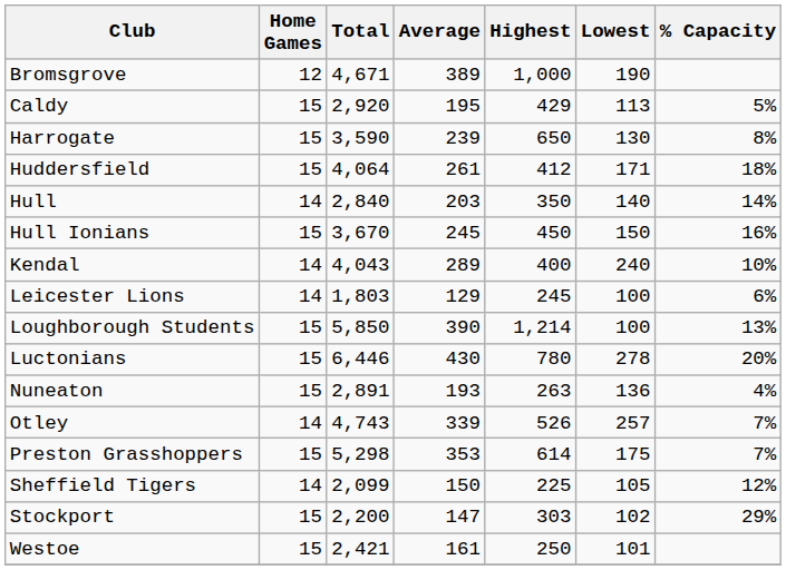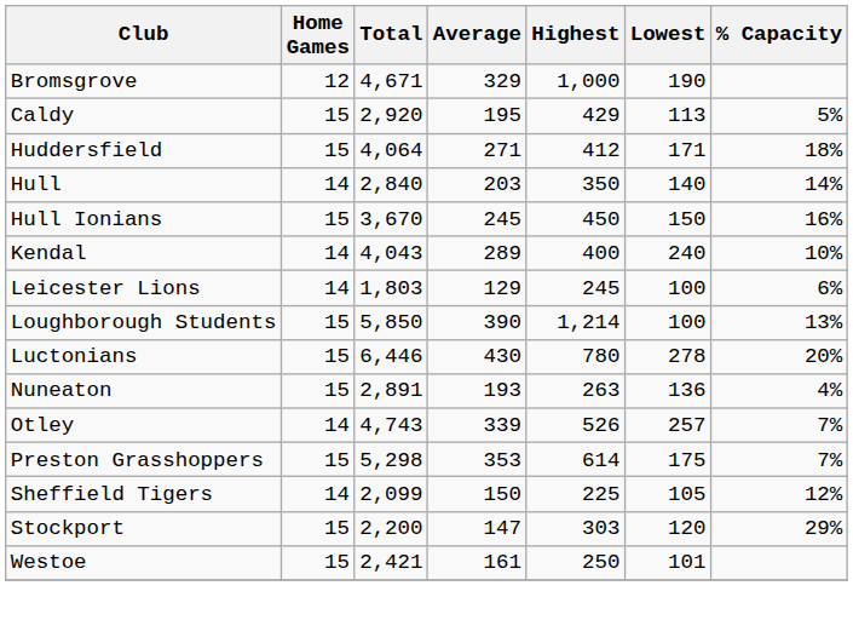 <table class="wikitable sortable" style="text-align:right">
 <tr>
 <th>Club</th>
 <th>Home<br>Games</th>
 <th>Total</th>
 <th>Average</th>
 <th>Highest</th>
 <th>Lowest</th>
 <th>% Capacity</th>
 </tr>
 <tr>
 <td style="text-align:left">Bromsgrove</td>
 <td>12</td>
 <td>4,671</td>
-<td>389</td>
+<td>329</td>
 <td>1,000</td>
 <td>190</td>
 <td></td>
 </tr>
 <tr>
 <td style="text-align:left">Caldy</td>
 <td>15</td>
 <td>2,920</td>
 <td>195</td>
 <td>429</td>
 <td>113</td>
 <td>5%</td>
 </tr>
 <tr>
-<td style="text-align:left">Harrogate</td>
-<td>15</td>
-<td>3,590</td>
-<td>239</td>
-<td>650</td>
-<td>130</td>
-<td>8%</td>
-</tr>
-<tr>
 <td style="text-align:left">Huddersfield</td>
 <td>15</td>
 <td>4,064</td>
-<td>261</td>
+<td>271</td>
 <td>412</td>
 <td>171</td>
 <td>18%</td>
 </tr>
 <tr>
 <td style="text-align:left">Hull</td>
 <td>14</td>
 <td>2,840</td>
 <td>203</td>
 <td>350</td>
 <td>140</td>
 <td>14%</td>
 </tr>
 <tr>
 <td style="text-align:left">Hull Ionians</td>
 <td>15</td>
 <td>3,670</td>
 <td>245</td>
 <td>450</td>
 <td>150</td>
 <td>16%</td>
 </tr>
 <tr>
 <td style="text-align:left">Kendal</td>
 <td>14</td>
 <td>4,043</td>
 <td>289</td>
 <td>400</td>
 <td>240</td>
 <td>10%</td>
 </tr>
 <tr>
 <td style="text-align:left">Leicester Lions</td>
 <td>14</td>
 <td>1,803</td>
 <td>129</td>
 <td>245</td>
 <td>100</td>
 <td>6%</td>
 </tr>
 <tr>
 <td style="text-align:left">Loughborough Students</td>
 <td>15</td>
 <td>5,850</td>
 <td>390</td>
 <td>1,214</td>
 <td>100</td>
 <td>13%</td>
 </tr>
 <tr>
 <td style="text-align:left">Luctonians</td>
 <td>15</td>
 <td>6,446</td>
 <td>430</td>
 <td>780</td>
 <td>278</td>
 <td>20%</td>
 </tr>
 <tr>
 <td style="text-align:left">Nuneaton</td>
 <td>15</td>
 <td>2,891</td>
 <td>193</td>
 <td>263</td>
 <td>136</td>
 <td>4%</td>
 </tr>
 <tr>
 <td style="text-align:left">Otley</td>
 <td>14</td>
 <td>4,743</td>
 <td>339</td>
 <td>526</td>
 <td>257</td>
 <td>7%</td>
 </tr>
 <tr>
 <td style="text-align:left">Preston Grasshoppers</td>
 <td>15</td>
 <td>5,298</td>
 <td>353</td>
 <td>614</td>
 <td>175</td>
 <td>7%</td>
 </tr>
 <tr>
 <td style="text-align:left">Sheffield Tigers</td>
 <td>14</td>
 <td>2,099</td>
 <td>150</td>
 <td>225</td>
 <td>105</td>
 <td>12%</td>
 </tr>
 <tr>
 <td style="text-align:left">Stockport</td>
 <td>15</td>
 <td>2,200</td>
 <td>147</td>
 <td>303</td>
-<td>102</td>
+<td>120</td>
 <td>29%</td>
 </tr>
 <tr>
 <td style="text-align:left">Westoe</td>
 <td>15</td>
 <td>2,421</td>
 <td>161</td>
 <td>250</td>
 <td>101</td>
 <td></td>
 </tr>
 <tr>
 </tr>
 </table>
